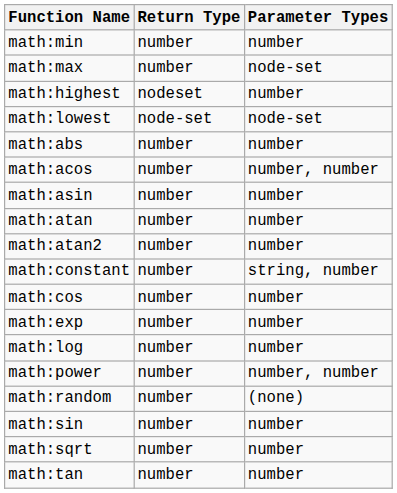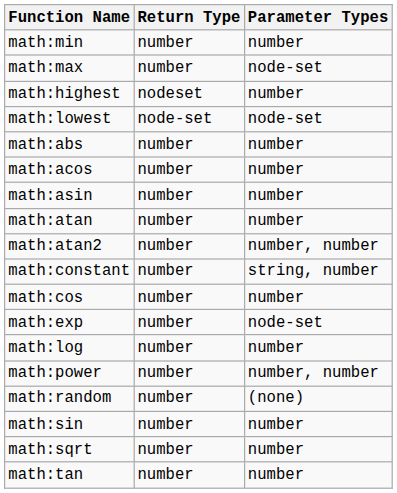 <table class="wikitable">
 <tr>
 <th>Function Name</th>
 <th>Return Type</th>
 <th>Parameter Types</th>
 </tr>
 <tr>
 <td>math:min</td>
 <td>number</td>
 <td>number</td>
 </tr>
 <tr>
 <td>math:max</td>
 <td>number</td>
 <td>node-set</td>
 </tr>
 <tr>
 <td>math:highest</td>
 <td>nodeset</td>
 <td>number</td>
 </tr>
 <tr>
 <td>math:lowest</td>
 <td>node-set</td>
 <td>node-set</td>
 </tr>
 <tr>
 <td>math:abs</td>
 <td>number</td>
 <td>number</td>
 </tr>
 <tr>
 <td>math:acos</td>
 <td>number</td>
-<td>number, number</td>
+<td>number</td>
 </tr>
 <tr>
 <td>math:asin</td>
 <td>number</td>
 <td>number</td>
 </tr>
 <tr>
 <td>math:atan</td>
 <td>number</td>
 <td>number</td>
 </tr>
 <tr>
 <td>math:atan2</td>
 <td>number</td>
-<td>number</td>
+<td>number, number</td>
 </tr>
 <tr>
 <td>math:constant</td>
 <td>number</td>
 <td>string, number</td>
 </tr>
 <tr>
 <td>math:cos</td>
 <td>number</td>
 <td>number</td>
 </tr>
 <tr>
 <td>math:exp</td>
 <td>number</td>
-<td>number</td>
+<td>node-set</td>
 </tr>
 <tr>
 <td>math:log</td>
 <td>number</td>
 <td>number</td>
 </tr>
 <tr>
 <td>math:power</td>
 <td>number</td>
 <td>number, number</td>
 </tr>
 <tr>
 <td>math:random</td>
 <td>number</td>
 <td>(none)</td>
 </tr>
 <tr>
 <td>math:sin</td>
 <td>number</td>
 <td>number</td>
 </tr>
 <tr>
 <td>math:sqrt</td>
 <td>number</td>
 <td>number</td>
 </tr>
 <tr>
 <td>math:tan</td>
 <td>number</td>
 <td>number</td>
 </tr>
 </table>
